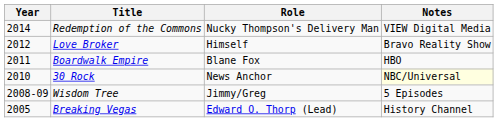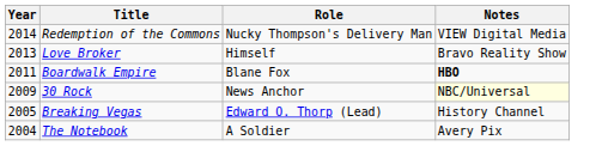 <table class="wikitable sortable">
 <tr>
 <th>Year</th>
 <th>Title</th>
 <th>Role</th>
 <th class="unsortable">Notes</th>
 </tr>
 <tr>
 <td>2014</td>
 <td><em>Redemption of the Commons</em></td>
 <td>Nucky Thompson's Delivery Man</td>
 <td>VIEW Digital Media</td>
 </tr>
 <tr>
-<td>2012</td>
+<td>2013</td>
 <td><em><a href='#'>Love Broker</a></em></td>
 <td>Himself</td>
 <td>Bravo Reality Show</td>
 </tr>
 <tr>
 <td>2011</td>
 <td><em><a href='#'>Boardwalk Empire</a></em></td>
 <td>Blane Fox</td>
-<td>HBO</td>
+<td><strong>HBO</strong></td>
 </tr>
 <tr>
-<td>2010</td>
+<td>2009</td>
 <td><em><a href='#'>30 Rock</a></em></td>
 <td>News Anchor</td>
 <td style="background: lightyellow;">NBC/Universal</td>
-</tr>
-<tr>
-<td>2008-09</td>
-<td><em>Wisdom Tree</em></td>
-<td>Jimmy/Greg</td>
-<td>5 Episodes</td>
 </tr>
 <tr>
 <td>2005</td>
 <td><em><a href='#'>Breaking Vegas</a></em></td>
 <td><a href='#'>Edward O. Thorp</a> (Lead)</td>
 <td>History Channel</td>
 </tr>
+<tr>
+<td>2004</td>
+<td><em><a href='#'>The Notebook</a></em></td>
+<td>A Soldier</td>
+<td>Avery Pix</td>
+</tr>
 </table>
